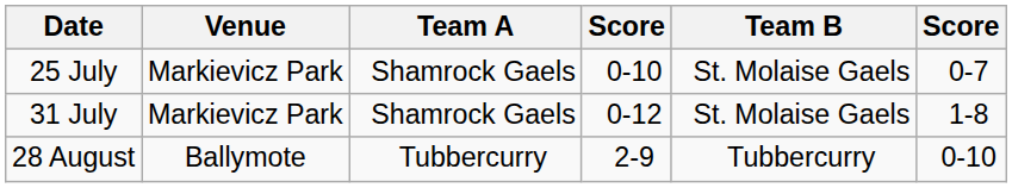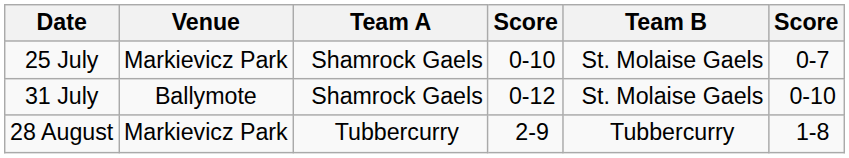 <table class="wikitable">
 <tr>
 <th>Date</th>
 <th>Venue</th>
 <th>Team A</th>
 <th>Score</th>
 <th>Team B</th>
 <th>Score</th>
 </tr>
 <tr align="center">
 <td>25 July</td>
 <td>Markievicz Park</td>
 <td>  Shamrock Gaels</td>
 <td>  0-10</td>
 <td>  St. Molaise Gaels</td>
 <td>  0-7</td>
 </tr>
 <tr align="center">
 <td>31 July</td>
-<td>Markievicz Park</td>
+<td>Ballymote</td>
 <td>  Shamrock Gaels</td>
 <td>  0-12</td>
 <td>  St. Molaise Gaels</td>
-<td>  1-8</td>
+<td>  0-10</td>
 </tr>
 <tr align="center">
 <td>28 August</td>
-<td>Ballymote</td>
+<td>Markievicz Park</td>
 <td>  Tubbercurry</td>
 <td>  2-9</td>
 <td>  Tubbercurry</td>
-<td>  0-10</td>
+<td>  1-8</td>
 </tr>
 </table>
